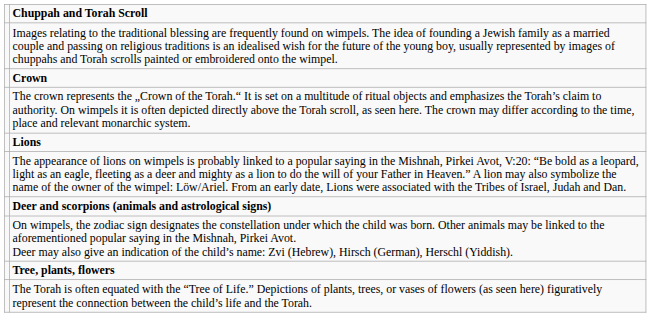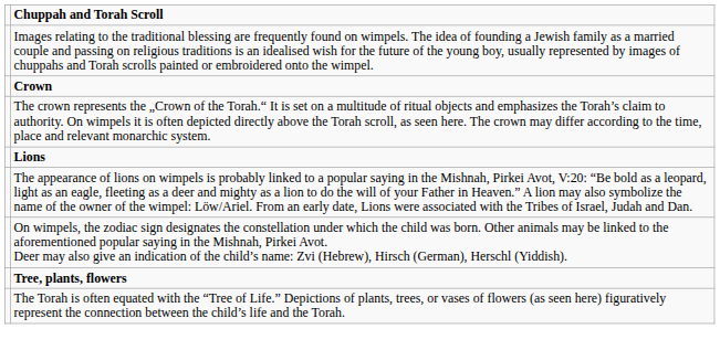 <table class="wikitable">
 <tr>
 <td></td>
 <td><strong>Chuppah and Torah Scroll</strong></td>
 </tr>
 <tr>
 <td></td>
 <td>Images relating to the traditional blessing are frequently found on wimpels. The idea of founding a Jewish family as a married couple and passing on religious traditions is an idealised wish for the future of the young boy, usually represented by images of chuppahs and Torah scrolls painted or embroidered onto the wimpel.</td>
 </tr>
 <tr>
 <td></td>
 <td><strong>Crown</strong></td>
 </tr>
 <tr>
 <td></td>
 <td>The crown represents the „Crown of the Torah.“ It is set on a multitude of ritual objects and emphasizes the Torah’s claim to authority. On wimpels it is often depicted directly above the Torah scroll, as seen here. The crown may differ according to the time, place and relevant monarchic system.</td>
 </tr>
 <tr>
 <td></td>
 <td><strong>Lions</strong></td>
 </tr>
 <tr>
 <td></td>
 <td>The appearance of lions on wimpels is probably linked to a popular saying in the Mishnah, Pirkei Avot, V:20: “Be bold as a leopard, light as an eagle, fleeting as a deer and mighty as a lion to do the will of your Father in Heaven.” A lion may also symbolize the name of the owner of the wimpel: Löw/Ariel. From an early date, Lions were associated with the Tribes of Israel, Judah and Dan.</td>
 </tr>
 <tr>
 <td></td>
-<td><strong>Deer and scorpions (animals and astrological signs)</strong></td>
-</tr>
-<tr>
-<td></td>
 <td>On wimpels, the zodiac sign designates the constellation under which the child was born. Other animals may be linked to the aforementioned popular saying in the Mishnah, Pirkei Avot.<br>Deer may also give an indication of the child’s name: Zvi (Hebrew), Hirsch (German), Herschl (Yiddish).</td>
 </tr>
 <tr>
 <td></td>
 <td><strong>Tree, plants, flowers</strong></td>
 </tr>
 <tr>
 <td></td>
 <td>The Torah is often equated with the “Tree of Life.” Depictions of plants, trees, or vases of flowers (as seen here) figuratively represent the connection between the child’s life and the Torah.</td>
 </tr>
 </table>
